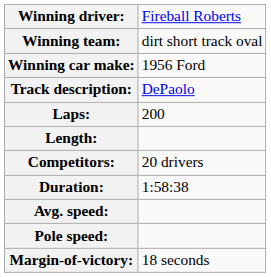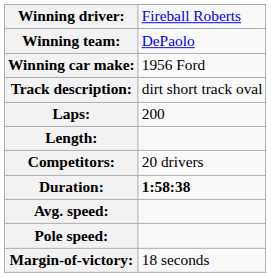 <table class="wikitable" style=text-align:left>
 <tr>
 <th>Winning driver:</th>
 <td><a href='#'>Fireball Roberts</a></td>
 </tr>
 <tr>
 <th>Winning team:</th>
-<td> dirt short track oval</td>
+<td><a href='#'>DePaolo</a></td>
 </tr>
 <tr>
 <th>Winning car make:</th>
 <td>1956 Ford</td>
 </tr>
 <tr>
 <th>Track description:</th>
-<td><a href='#'>DePaolo</a></td>
+<td> dirt short track oval</td>
 </tr>
 <tr>
 <th>Laps:</th>
 <td>200</td>
 </tr>
 <tr>
 <th>Length:</th>
 <td></td>
 </tr>
 <tr>
 <th>Competitors:</th>
 <td>20 drivers</td>
 </tr>
 <tr>
 <th>Duration:</th>
-<td>1:58:38</td>
+<td><strong>1:58:38</strong></td>
 </tr>
 <tr>
 <th>Avg. speed:</th>
 <td></td>
 </tr>
 <tr>
 <th>Pole speed:</th>
 <td></td>
 </tr>
 <tr>
 <th>Margin-of-victory:</th>
 <td>18 seconds</td>
 </tr>
 </table>
